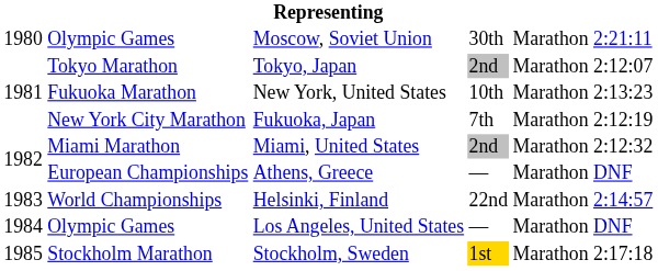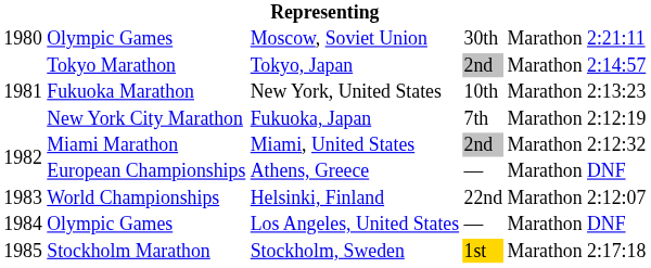 <table>
 <tr>
 <th colspan="6">Representing </th>
 </tr>
 <tr>
 <td>1980</td>
 <td><a href='#'>Olympic Games</a></td>
 <td><a href='#'>Moscow</a>, <a href='#'>Soviet Union</a></td>
 <td>30th</td>
 <td>Marathon</td>
 <td><a href='#'>2:21:11</a></td>
 </tr>
 <tr>
 <td rowspan=3>1981</td>
 <td><a href='#'>Tokyo Marathon</a></td>
 <td><a href='#'>Tokyo, Japan</a></td>
 <td bgcolor="silver">2nd</td>
 <td>Marathon</td>
-<td>2:12:07</td>
+<td><a href='#'>2:14:57</a></td>
 </tr>
 <tr>
 <td><a href='#'>Fukuoka Marathon</a></td>
 <td>New York, United States</td>
 <td>10th</td>
 <td>Marathon</td>
 <td>2:13:23 </td>
 </tr>
 <tr>
 <td><a href='#'>New York City Marathon</a></td>
 <td><a href='#'>Fukuoka, Japan</a></td>
 <td>7th</td>
 <td>Marathon</td>
 <td>2:12:19</td>
 </tr>
 <tr>
 <td rowspan=2>1982</td>
 <td><a href='#'>Miami Marathon</a></td>
 <td><a href='#'>Miami</a>, <a href='#'>United States</a></td>
 <td bgcolor="silver">2nd</td>
 <td>Marathon</td>
 <td>2:12:32</td>
 </tr>
 <tr>
 <td><a href='#'>European Championships</a></td>
 <td><a href='#'>Athens, Greece</a></td>
 <td>—</td>
 <td>Marathon</td>
 <td><a href='#'>DNF</a></td>
 </tr>
 <tr>
 <td>1983</td>
 <td><a href='#'>World Championships</a></td>
 <td><a href='#'>Helsinki, Finland</a></td>
 <td>22nd</td>
 <td>Marathon</td>
-<td><a href='#'>2:14:57</a></td>
+<td>2:12:07</td>
 </tr>
 <tr>
 <td>1984</td>
 <td><a href='#'>Olympic Games</a></td>
 <td><a href='#'>Los Angeles, United States</a></td>
 <td>—</td>
 <td>Marathon</td>
 <td><a href='#'>DNF</a></td>
 </tr>
 <tr>
 <td>1985</td>
 <td><a href='#'>Stockholm Marathon</a></td>
 <td><a href='#'>Stockholm, Sweden</a></td>
 <td bgcolor="gold">1st</td>
 <td>Marathon</td>
 <td>2:17:18</td>
 </tr>
 </table>
